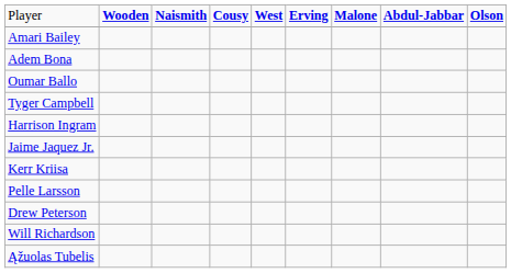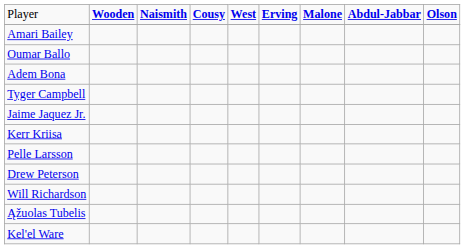 <table class="wikitable" style="white-space:nowrap; font-size:90%;">
 <tr>
 <td>Player</td>
 <td><strong><a href='#'>Wooden</a></strong> </td>
 <td><strong><a href='#'>Naismith</a></strong> </td>
 <td><strong><a href='#'>Cousy</a></strong> </td>
 <td><strong><a href='#'>West</a></strong> </td>
 <td><strong><a href='#'>Erving</a></strong> </td>
 <td><strong><a href='#'>Malone</a></strong></td>
 <td><strong><a href='#'>Abdul-Jabbar</a></strong> </td>
 <td><strong><a href='#'>Olson</a></strong></td>
 </tr>
 <tr>
 </tr>
 <tr>
 <td><a href='#'>Amari Bailey</a></td>
 <td></td>
 <td></td>
 <td></td>
 <td></td>
 <td></td>
 <td></td>
 <td></td>
 <td></td>
 </tr>
 <tr>
+<td><a href='#'>Oumar Ballo</a></td>
+<td></td>
+<td></td>
+<td></td>
+<td></td>
+<td></td>
+<td></td>
+<td></td>
+<td></td>
+</tr>
+<tr>
 <td><a href='#'>Adem Bona</a></td>
 <td></td>
 <td></td>
 <td></td>
 <td></td>
 <td></td>
 <td></td>
 <td></td>
 <td></td>
 </tr>
 <tr>
-<td><a href='#'>Oumar Ballo</a></td>
-<td></td>
-<td></td>
-<td></td>
-<td></td>
-<td></td>
-<td></td>
-<td></td>
-<td></td>
-</tr>
-<tr>
 <td><a href='#'>Tyger Campbell</a></td>
-<td></td>
-<td></td>
-<td></td>
-<td></td>
-<td></td>
-<td></td>
-<td></td>
-<td></td>
-</tr>
-<tr>
-<td><a href='#'>Harrison Ingram</a></td>
 <td></td>
 <td></td>
 <td></td>
 <td></td>
 <td></td>
 <td></td>
 <td></td>
 <td></td>
 </tr>
 <tr>
 <td><a href='#'>Jaime Jaquez Jr.</a></td>
 <td></td>
 <td></td>
 <td></td>
 <td></td>
 <td></td>
 <td></td>
 <td></td>
 <td></td>
 </tr>
 <tr>
 <td><a href='#'>Kerr Kriisa</a></td>
 <td></td>
 <td></td>
 <td></td>
 <td></td>
 <td></td>
 <td></td>
 <td></td>
 <td></td>
 </tr>
 <tr>
 <td><a href='#'>Pelle Larsson</a></td>
 <td></td>
 <td></td>
 <td></td>
 <td></td>
 <td></td>
 <td></td>
 <td></td>
 <td></td>
 </tr>
 <tr>
 <td><a href='#'>Drew Peterson</a></td>
 <td></td>
 <td></td>
 <td></td>
 <td></td>
 <td></td>
 <td></td>
 <td></td>
 <td></td>
 </tr>
 <tr>
 <td><a href='#'>Will Richardson</a></td>
 <td></td>
 <td></td>
 <td></td>
 <td></td>
 <td></td>
 <td></td>
 <td></td>
 <td></td>
 </tr>
 <tr>
 <td><a href='#'>Ąžuolas Tubelis</a></td>
 <td></td>
 <td></td>
 <td></td>
 <td></td>
 <td></td>
 <td></td>
 <td></td>
 <td></td>
 </tr>
+<tr>
+<td><a href='#'>Kel'el Ware</a></td>
+<td></td>
+<td></td>
+<td></td>
+<td></td>
+<td></td>
+<td></td>
+<td></td>
+<td></td>
+</tr>
 </table>
